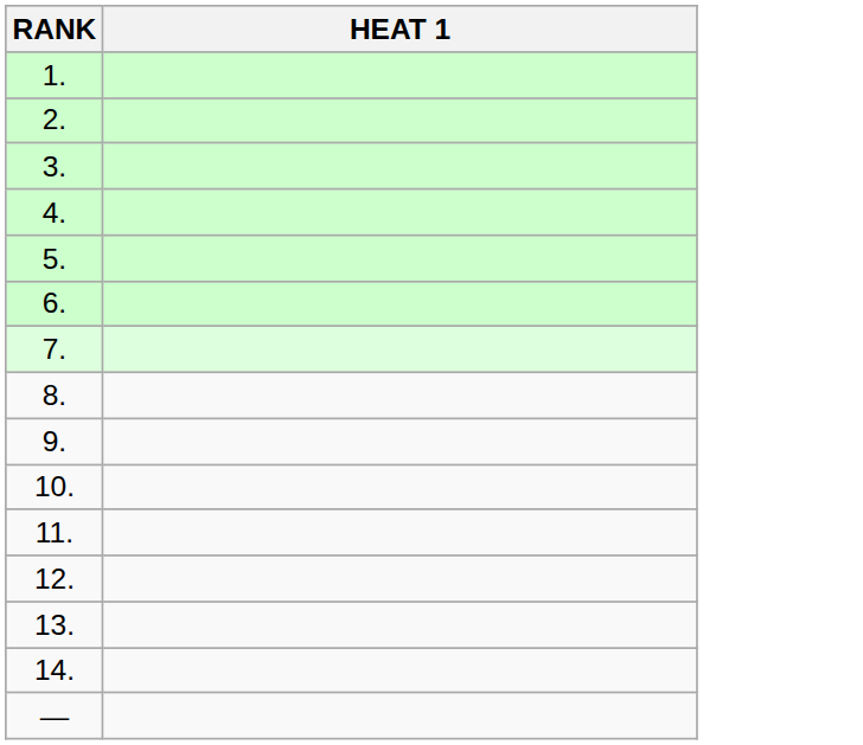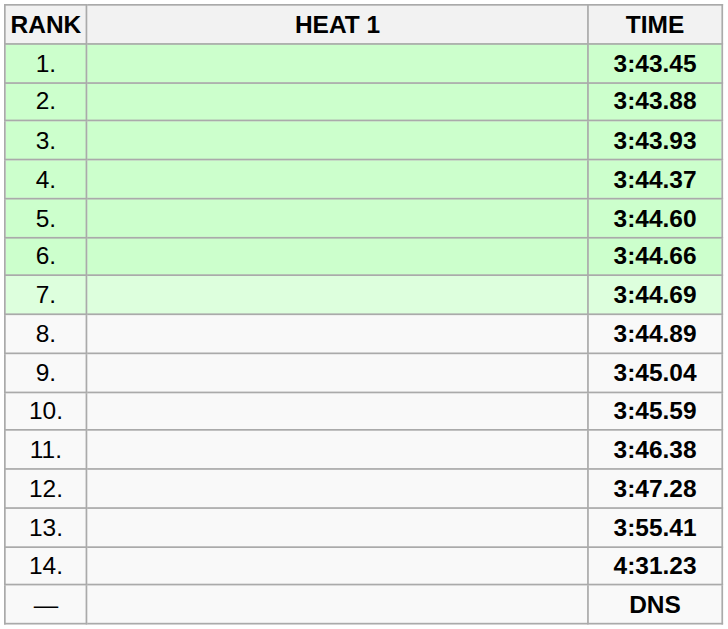 <table class="wikitable" style="border-collapse: collapse; font-size: 90%;">
 <tr>
 <th>RANK</th>
 <th style="width: 20em">HEAT 1</th>
+<th style="width: 5em">TIME</th>
 </tr>
 <tr style="background:#ccffcc;">
 <td align="center">1.</td>
 <td></td>
+<td align="center"><strong>3:43.45</strong></td>
 </tr>
 <tr style="background:#ccffcc;">
 <td align="center">2.</td>
 <td></td>
+<td align="center"><strong>3:43.88</strong></td>
 </tr>
 <tr style="background:#ccffcc;">
 <td align="center">3.</td>
 <td></td>
+<td align="center"><strong>3:43.93</strong></td>
 </tr>
 <tr style="background:#ccffcc;">
 <td align="center">4.</td>
 <td></td>
+<td align="center"><strong>3:44.37</strong></td>
 </tr>
 <tr style="background:#ccffcc;">
 <td align="center">5.</td>
 <td></td>
+<td align="center"><strong>3:44.60</strong></td>
 </tr>
 <tr style="background:#ccffcc;">
 <td align="center">6.</td>
 <td></td>
+<td align="center"><strong>3:44.66</strong></td>
 </tr>
 <tr style="background:#ddffdd;">
 <td align="center">7.</td>
 <td></td>
+<td align="center"><strong>3:44.69</strong></td>
 </tr>
 <tr>
 <td align="center">8.</td>
 <td></td>
+<td align="center"><strong>3:44.89</strong></td>
 </tr>
 <tr>
 <td align="center">9.</td>
 <td></td>
+<td align="center"><strong>3:45.04</strong></td>
 </tr>
 <tr>
 <td align="center">10.</td>
 <td></td>
+<td align="center"><strong>3:45.59</strong></td>
 </tr>
 <tr>
 <td align="center">11.</td>
 <td></td>
+<td align="center"><strong>3:46.38</strong></td>
 </tr>
 <tr>
 <td align="center">12.</td>
 <td></td>
+<td align="center"><strong>3:47.28</strong></td>
 </tr>
 <tr>
 <td align="center">13.</td>
 <td></td>
+<td align="center"><strong>3:55.41</strong></td>
 </tr>
 <tr>
 <td align="center">14.</td>
 <td></td>
+<td align="center"><strong>4:31.23</strong></td>
 </tr>
 <tr>
 <td align="center">—</td>
 <td></td>
+<td align="center"><strong>DNS</strong></td>
 </tr>
 </table>
